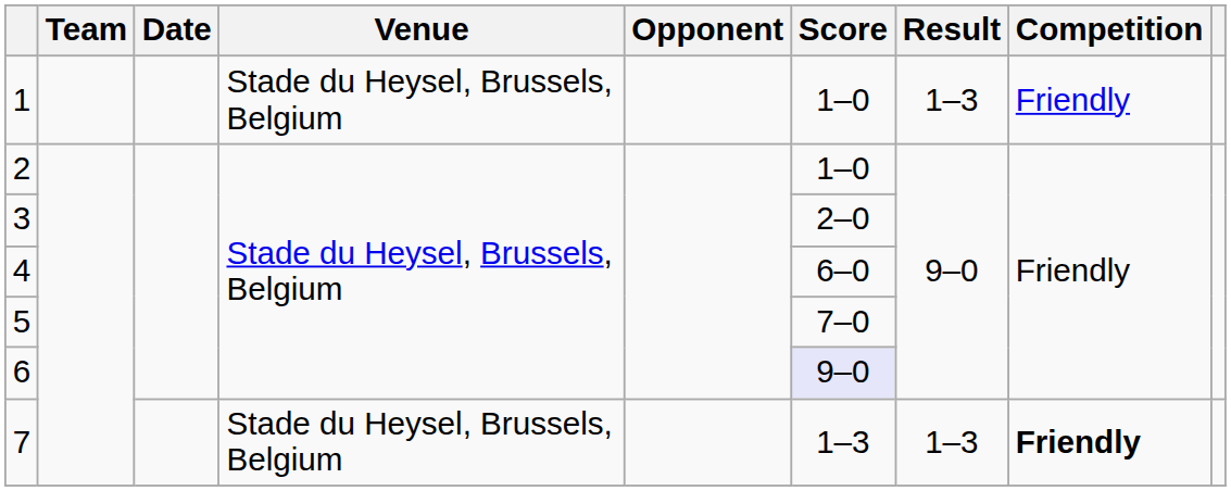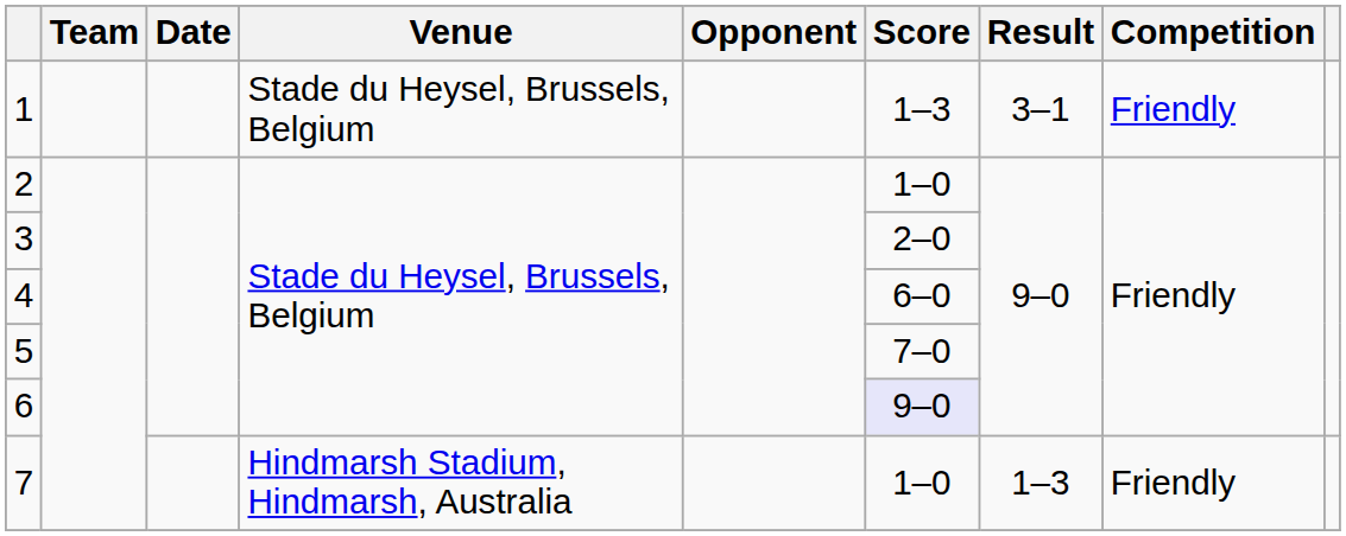 <table class="wikitable plainrowheaders sortable">
 <tr>
 <th scope=col></th>
 <th scope=col>Team</th>
 <th scope=col>Date</th>
 <th scope=col>Venue</th>
 <th scope=col>Opponent</th>
 <th scope=col>Score</th>
 <th scope=col>Result</th>
 <th scope=col>Competition</th>
 <th scope=col class=unsortable></th>
 </tr>
 <tr>
 <td style="text-align:center">1</td>
 <td></td>
 <td></td>
 <td>Stade du Heysel, Brussels, Belgium</td>
 <td></td>
-<td style="text-align:center">1–0</td>
 <td style="text-align:center">1–3</td>
+<td style="text-align:center">3–1</td>
 <td><a href='#'>Friendly</a></td>
 <td></td>
 </tr>
 <tr>
 <td style="text-align:center">2</td>
 <td rowspan="6"></td>
 <td rowspan="5"></td>
 <td rowspan="5"><a href='#'>Stade du Heysel</a>, <a href='#'>Brussels</a>, Belgium</td>
 <td rowspan="5"></td>
 <td style="text-align:center">1–0</td>
 <td rowspan="5" style="text-align:center">9–0</td>
 <td rowspan="5">Friendly</td>
 <td rowspan="5"></td>
 </tr>
 <tr>
 <td style="text-align:center">3</td>
 <td style="text-align:center">2–0</td>
 </tr>
 <tr>
 <td style="text-align:center">4</td>
 <td style="text-align:center">6–0</td>
 </tr>
 <tr>
 <td style="text-align:center">5</td>
 <td style="text-align:center">7–0</td>
 </tr>
 <tr>
 <td style="text-align:center">6</td>
 <td style="background: lavender; text-align:center">9–0</td>
 </tr>
 <tr>
 <td style="text-align:center">7</td>
 <td></td>
-<td>Stade du Heysel, Brussels, Belgium</td>
+<td><a href='#'>Hindmarsh Stadium</a>, <a href='#'>Hindmarsh</a>, Australia</td>
 <td></td>
+<td style="text-align:center">1–0</td>
 <td style="text-align:center">1–3</td>
-<td style="text-align:center">1–3</td>
-<td><strong>Friendly</strong></td>
+<td>Friendly</td>
 <td></td>
 </tr>
 </table>
